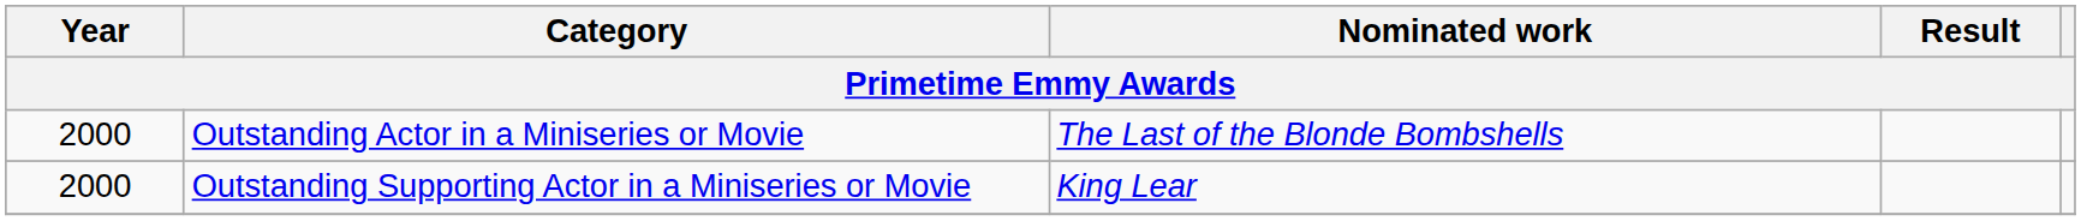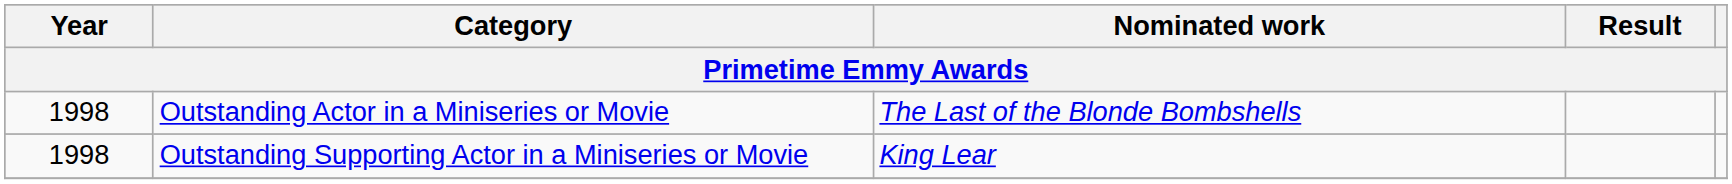 <table class=wikitable>
 <tr>
 <th scope="col" style="width:5em;">Year</th>
 <th scope="col" style="width:26em;">Category</th>
 <th scope="col" style="width:25em;">Nominated work</th>
 <th scope="col" style="width:5em;">Result</th>
 <th></th>
 </tr>
 <tr>
 <th colspan=5><a href='#'>Primetime Emmy Awards</a></th>
 </tr>
 <tr>
-<td style="text-align:center;">2000</td>
+<td style="text-align:center;">1998</td>
 <td><a href='#'>Outstanding Actor in a Miniseries or Movie</a></td>
 <td><em><a href='#'>The Last of the Blonde Bombshells</a></em></td>
 <td></td>
 <td></td>
 </tr>
 <tr>
-<td style="text-align:center;">2000</td>
+<td style="text-align:center;">1998</td>
 <td><a href='#'>Outstanding Supporting Actor in a Miniseries or Movie</a></td>
 <td><em><a href='#'>King Lear</a></em></td>
 <td></td>
 <td></td>
 </tr>
 <tr>
 </tr>
 </table>
